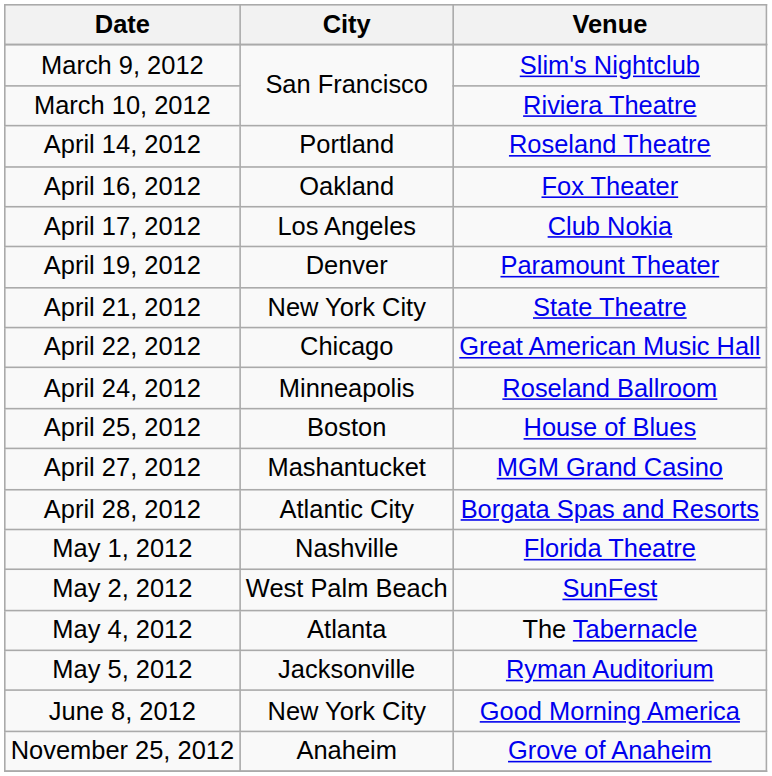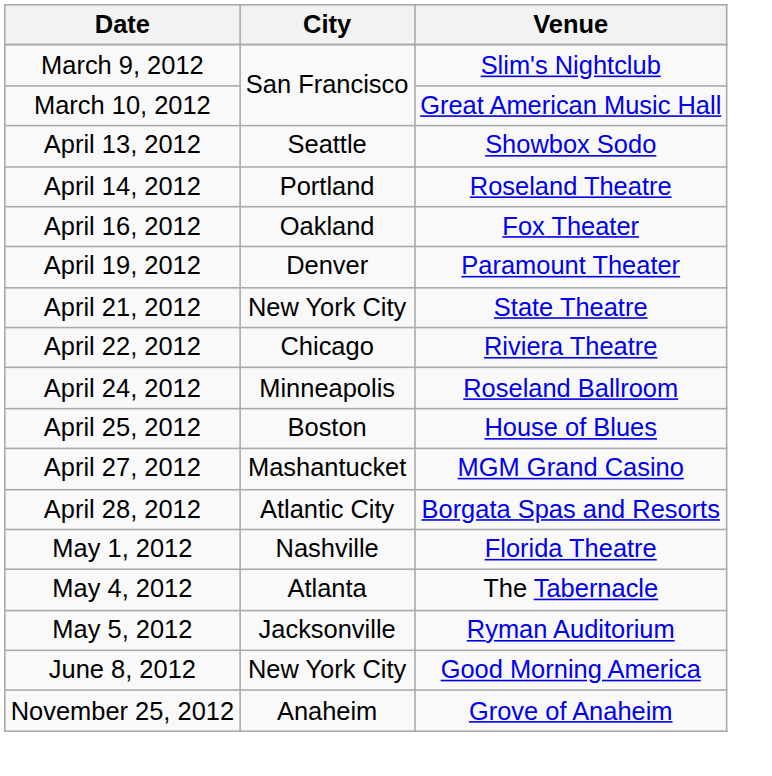 <table class="wikitable" style="text-align:center">
 <tr>
 <th>Date</th>
 <th>City</th>
 <th>Venue</th>
 </tr>
 <tr>
 </tr>
 <tr style="background:#ddd;">
 </tr>
 <tr>
 <td>March 9, 2012</td>
 <td rowspan="2">San Francisco</td>
 <td><a href='#'>Slim's Nightclub</a></td>
 </tr>
 <tr>
 <td>March 10, 2012</td>
-<td><a href='#'>Riviera Theatre</a></td>
+<td><a href='#'>Great American Music Hall</a></td>
+</tr>
+<tr>
+<td>April 13, 2012</td>
+<td>Seattle</td>
+<td><a href='#'>Showbox Sodo</a></td>
 </tr>
 <tr>
 <td>April 14, 2012</td>
 <td>Portland</td>
 <td><a href='#'>Roseland Theatre</a></td>
 </tr>
 <tr>
 <td>April 16, 2012</td>
 <td>Oakland</td>
 <td><a href='#'>Fox Theater</a></td>
-</tr>
-<tr>
-<td>April 17, 2012</td>
-<td>Los Angeles</td>
-<td><a href='#'>Club Nokia</a></td>
 </tr>
 <tr>
 <td>April 19, 2012</td>
 <td>Denver</td>
 <td><a href='#'>Paramount Theater</a></td>
 </tr>
 <tr>
 <td>April 21, 2012</td>
 <td>New York City</td>
 <td><a href='#'>State Theatre</a></td>
 </tr>
 <tr>
 <td>April 22, 2012</td>
 <td>Chicago</td>
-<td><a href='#'>Great American Music Hall</a></td>
+<td><a href='#'>Riviera Theatre</a></td>
 </tr>
 <tr>
 <td>April 24, 2012</td>
 <td>Minneapolis</td>
 <td><a href='#'>Roseland Ballroom</a></td>
 </tr>
 <tr>
 <td>April 25, 2012</td>
 <td>Boston</td>
 <td><a href='#'>House of Blues</a></td>
 </tr>
 <tr>
 <td>April 27, 2012</td>
 <td>Mashantucket</td>
 <td><a href='#'>MGM Grand Casino</a></td>
 </tr>
 <tr>
 <td>April 28, 2012</td>
 <td>Atlantic City</td>
 <td><a href='#'>Borgata Spas and Resorts</a></td>
 </tr>
 <tr>
 <td>May 1, 2012</td>
 <td>Nashville</td>
 <td><a href='#'>Florida Theatre</a></td>
 </tr>
 <tr>
-<td>May 2, 2012</td>
-<td>West Palm Beach</td>
-<td><a href='#'>SunFest</a></td>
-</tr>
-<tr>
 <td>May 4, 2012</td>
 <td>Atlanta</td>
 <td>The <a href='#'>Tabernacle</a></td>
 </tr>
 <tr>
 <td>May 5, 2012</td>
 <td>Jacksonville</td>
 <td><a href='#'>Ryman Auditorium</a></td>
 </tr>
 <tr>
 <td>June 8, 2012</td>
 <td>New York City</td>
 <td><a href='#'>Good Morning America</a></td>
 </tr>
 <tr>
 <td>November 25, 2012</td>
 <td>Anaheim</td>
 <td><a href='#'>Grove of Anaheim</a></td>
 </tr>
 <tr>
 </tr>
 </table>
